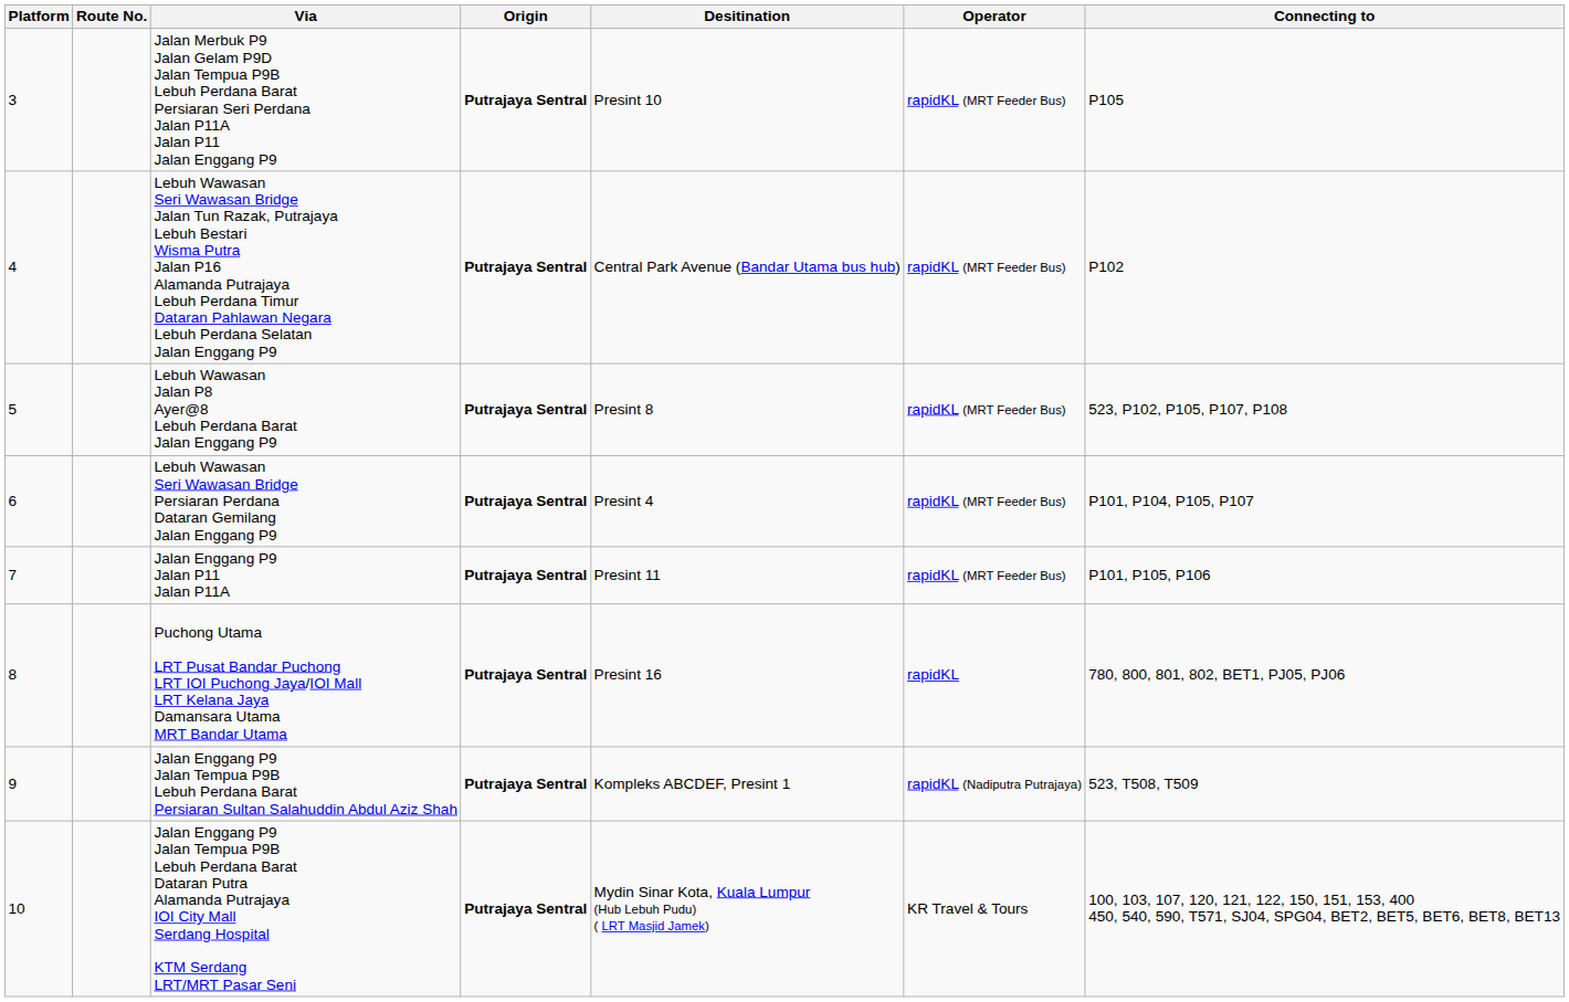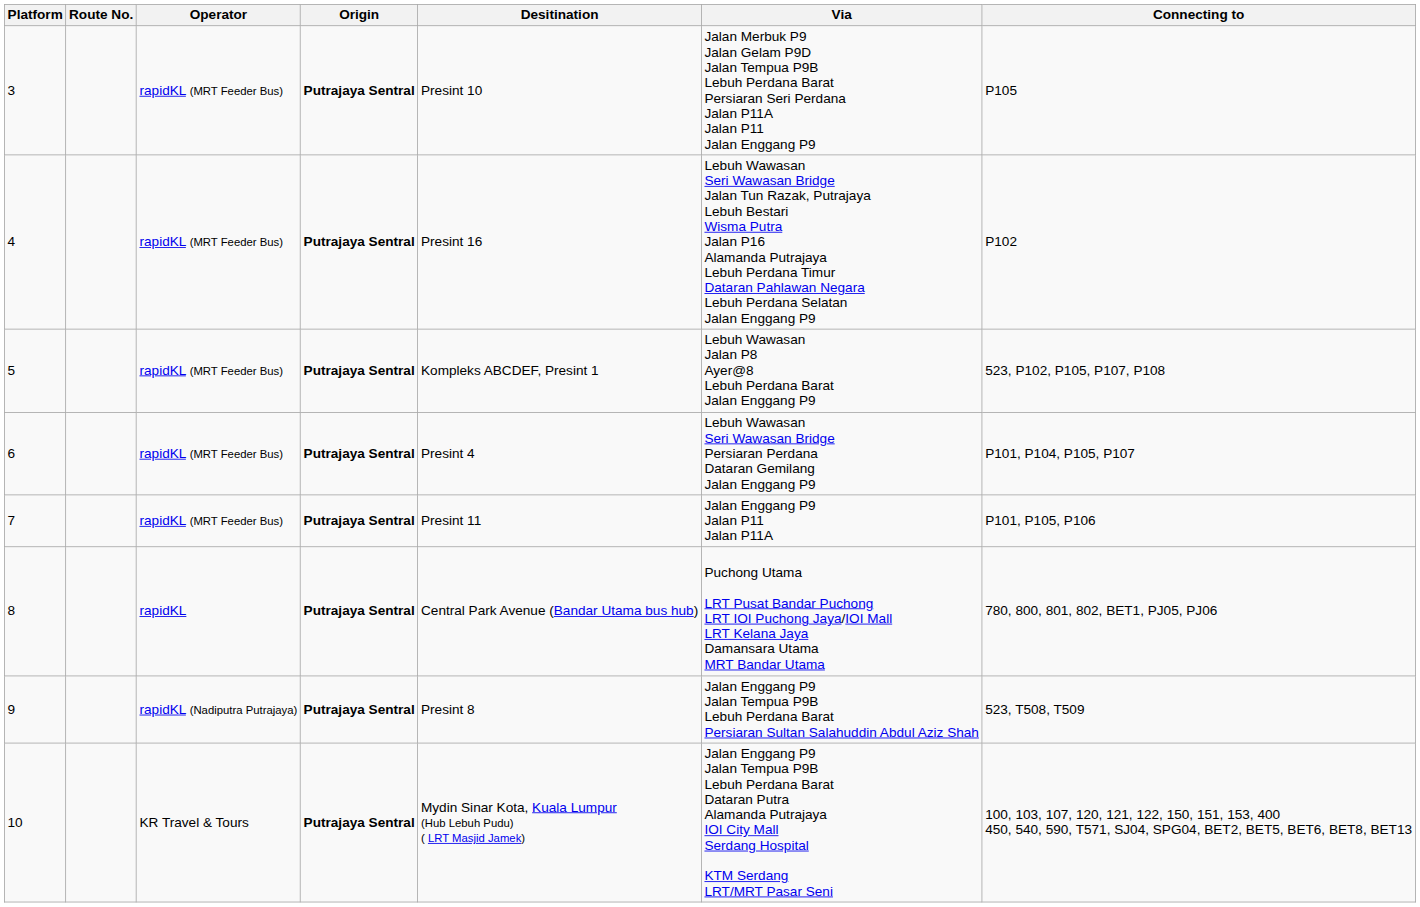 <table class="wikitable">
 <tr>
 <th>Platform</th>
 <th>Route No.</th>
-<th>Via</th>
+<th>Operator</th>
 <th>Origin</th>
 <th>Desitination</th>
-<th>Operator</th>
+<th>Via</th>
 <th>Connecting to</th>
 </tr>
 <tr>
 <td>3</td>
 <td></td>
-<td>Jalan Merbuk P9<br>Jalan Gelam P9D<br>Jalan Tempua P9B<br>Lebuh Perdana Barat<br>Persiaran Seri Perdana<br>Jalan P11A<br>Jalan P11<br>Jalan Enggang P9</td>
+<td><a href='#'>rapidKL</a> <small>(MRT Feeder Bus)</small></td>
 <td> <strong>Putrajaya Sentral</strong></td>
 <td>Presint 10</td>
-<td><a href='#'>rapidKL</a> <small>(MRT Feeder Bus)</small></td>
+<td>Jalan Merbuk P9<br>Jalan Gelam P9D<br>Jalan Tempua P9B<br>Lebuh Perdana Barat<br>Persiaran Seri Perdana<br>Jalan P11A<br>Jalan P11<br>Jalan Enggang P9</td>
 <td>P105</td>
 </tr>
 <tr>
 <td>4</td>
 <td></td>
+<td><a href='#'>rapidKL</a> <small>(MRT Feeder Bus)</small></td>
+<td> <strong>Putrajaya Sentral</strong></td>
+<td>Presint 16</td>
 <td>Lebuh Wawasan<br><a href='#'>Seri Wawasan Bridge</a><br>Jalan Tun Razak, Putrajaya<br>Lebuh Bestari<br><a href='#'>Wisma Putra</a><br>Jalan P16<br>Alamanda Putrajaya<br>Lebuh Perdana Timur<br><a href='#'>Dataran Pahlawan Negara</a><br>Lebuh Perdana Selatan<br>Jalan Enggang P9</td>
-<td> <strong>Putrajaya Sentral</strong></td>
-<td>Central Park Avenue (<a href='#'>Bandar Utama bus hub</a>)</td>
-<td><a href='#'>rapidKL</a> <small>(MRT Feeder Bus)</small></td>
 <td>P102</td>
 </tr>
 <tr>
 <td>5</td>
 <td></td>
+<td><a href='#'>rapidKL</a> <small>(MRT Feeder Bus)</small></td>
+<td> <strong>Putrajaya Sentral</strong></td>
+<td>Kompleks ABCDEF, Presint 1</td>
 <td>Lebuh Wawasan<br>Jalan P8<br>Ayer@8<br>Lebuh Perdana Barat<br>Jalan Enggang P9</td>
-<td> <strong>Putrajaya Sentral</strong></td>
-<td>Presint 8</td>
-<td><a href='#'>rapidKL</a> <small>(MRT Feeder Bus)</small></td>
 <td>523, P102, P105, P107, P108</td>
 </tr>
 <tr>
 <td>6</td>
 <td></td>
-<td>Lebuh Wawasan<br><a href='#'>Seri Wawasan Bridge</a><br>Persiaran Perdana<br>Dataran Gemilang<br>Jalan Enggang P9</td>
+<td><a href='#'>rapidKL</a> <small>(MRT Feeder Bus)</small></td>
 <td> <strong>Putrajaya Sentral</strong></td>
 <td>Presint 4</td>
-<td><a href='#'>rapidKL</a> <small>(MRT Feeder Bus)</small></td>
+<td>Lebuh Wawasan<br><a href='#'>Seri Wawasan Bridge</a><br>Persiaran Perdana<br>Dataran Gemilang<br>Jalan Enggang P9</td>
 <td>P101, P104, P105, P107</td>
 </tr>
 <tr>
 <td>7</td>
 <td></td>
-<td>Jalan Enggang P9<br>Jalan P11<br>Jalan P11A</td>
+<td><a href='#'>rapidKL</a> <small>(MRT Feeder Bus)</small></td>
 <td> <strong>Putrajaya Sentral</strong></td>
 <td>Presint 11</td>
-<td><a href='#'>rapidKL</a> <small>(MRT Feeder Bus)</small></td>
+<td>Jalan Enggang P9<br>Jalan P11<br>Jalan P11A</td>
 <td>P101, P105, P106</td>
 </tr>
 <tr>
 <td>8</td>
 <td></td>
+<td><a href='#'>rapidKL</a></td>
+<td> <strong>Putrajaya Sentral</strong></td>
+<td>Central Park Avenue (<a href='#'>Bandar Utama bus hub</a>)</td>
 <td><br>Puchong Utama<br><br> <a href='#'>LRT Pusat Bandar Puchong</a><br> <a href='#'>LRT IOI Puchong Jaya</a>/<a href='#'>IOI Mall</a><br> <a href='#'>LRT Kelana Jaya</a><br>Damansara Utama<br> <a href='#'>MRT Bandar Utama</a></td>
-<td> <strong>Putrajaya Sentral</strong></td>
-<td>Presint 16</td>
-<td><a href='#'>rapidKL</a></td>
 <td>780, 800, 801, 802, BET1, PJ05, PJ06</td>
 </tr>
 <tr>
 <td>9</td>
 <td></td>
+<td><a href='#'>rapidKL</a> <small>(Nadiputra Putrajaya)</small></td>
+<td> <strong>Putrajaya Sentral</strong></td>
+<td>Presint 8</td>
 <td>Jalan Enggang P9<br>Jalan Tempua P9B<br>Lebuh Perdana Barat<br><a href='#'>Persiaran Sultan Salahuddin Abdul Aziz Shah</a></td>
-<td> <strong>Putrajaya Sentral</strong></td>
-<td>Kompleks ABCDEF, Presint 1</td>
-<td><a href='#'>rapidKL</a> <small>(Nadiputra Putrajaya)</small></td>
 <td>523, T508, T509</td>
 </tr>
 <tr>
 <td>10</td>
 <td></td>
-<td>Jalan Enggang P9<br>Jalan Tempua P9B<br>Lebuh Perdana Barat<br>Dataran Putra<br>Alamanda Putrajaya<br><a href='#'>IOI City Mall</a><br><a href='#'>Serdang Hospital</a><br><br> <a href='#'>KTM Serdang</a><br> <a href='#'>LRT/MRT Pasar Seni</a></td>
+<td>KR Travel & Tours</td>
 <td> <strong>Putrajaya Sentral</strong></td>
 <td>Mydin Sinar Kota, <a href='#'>Kuala Lumpur</a> <br><small>(Hub Lebuh Pudu)<br>( <a href='#'>LRT Masjid Jamek</a>)</small></td>
-<td>KR Travel & Tours</td>
+<td>Jalan Enggang P9<br>Jalan Tempua P9B<br>Lebuh Perdana Barat<br>Dataran Putra<br>Alamanda Putrajaya<br><a href='#'>IOI City Mall</a><br><a href='#'>Serdang Hospital</a><br><br> <a href='#'>KTM Serdang</a><br> <a href='#'>LRT/MRT Pasar Seni</a></td>
 <td>100, 103, 107, 120, 121, 122, 150, 151, 153, 400<br>450, 540, 590, T571, SJ04, SPG04, BET2, BET5, BET6, BET8, BET13</td>
 </tr>
 </table>
